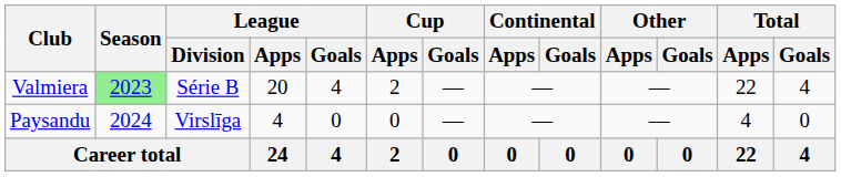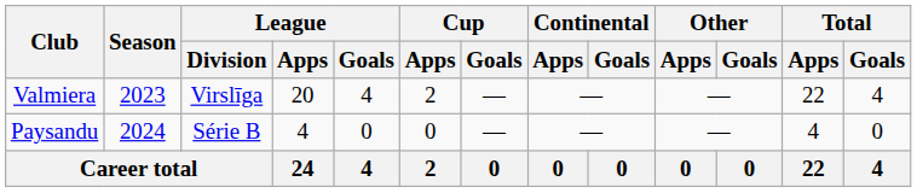 <table class="wikitable" style="text-align: center">
 <tr>
 <th rowspan="2">Club</th>
 <th rowspan="2">Season</th>
 <th colspan="3">League</th>
 <th colspan="2">Cup</th>
 <th colspan="2">Continental</th>
 <th colspan="2">Other</th>
 <th colspan="2">Total</th>
 </tr>
 <tr>
 <th>Division</th>
 <th>Apps</th>
 <th>Goals</th>
 <th>Apps</th>
 <th>Goals</th>
 <th>Apps</th>
 <th>Goals</th>
 <th>Apps</th>
 <th>Goals</th>
 <th>Apps</th>
 <th>Goals</th>
 </tr>
 <tr>
 <td><a href='#'>Valmiera</a></td>
-<td style="background: lightgreen;"><a href='#'>2023</a></td>
-<td><a href='#'>Série B</a></td>
+<td><a href='#'>2023</a></td>
+<td><a href='#'>Virslīga</a></td>
 <td>20</td>
 <td>4</td>
 <td>2</td>
 <td 0>—</td>
 <td colspan="2">—</td>
 <td colspan="2">—</td>
 <td>22</td>
 <td>4</td>
 </tr>
 <tr>
 <td><a href='#'>Paysandu</a></td>
 <td><a href='#'>2024</a></td>
-<td><a href='#'>Virslīga</a></td>
+<td><a href='#'>Série B</a></td>
 <td>4</td>
 <td>0</td>
 <td>0</td>
 <td 0>—</td>
 <td colspan="2">—</td>
 <td colspan="2">—</td>
 <td>4</td>
 <td>0</td>
 </tr>
 <tr>
 <th colspan="3"><strong>Career total</strong></th>
 <th>24</th>
 <th>4</th>
 <th>2</th>
 <th>0</th>
 <th>0</th>
 <th>0</th>
 <th>0</th>
 <th>0</th>
 <th>22</th>
 <th>4</th>
 </tr>
 </table>
